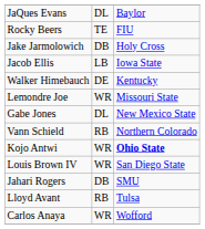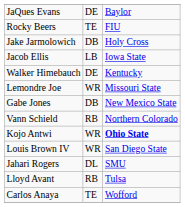 <table class="wikitable sortable">
 <tr>
 </tr>
 <tr>
 <td>JaQues Evans</td>
-<td>DL</td>
+<td>DE</td>
 <td><a href='#'>Baylor</a></td>
 </tr>
 <tr>
 <td>Rocky Beers</td>
 <td>TE</td>
 <td><a href='#'>FIU</a></td>
 </tr>
 <tr>
 <td>Jake Jarmolowich</td>
 <td>DB</td>
 <td><a href='#'>Holy Cross</a></td>
 </tr>
 <tr>
 <td>Jacob Ellis</td>
 <td>LB</td>
 <td><a href='#'>Iowa State</a></td>
 </tr>
 <tr>
 <td>Walker Himebauch</td>
 <td>DE</td>
 <td><a href='#'>Kentucky</a></td>
 </tr>
 <tr>
 <td>Lemondre Joe</td>
 <td>WR</td>
 <td><a href='#'>Missouri State</a></td>
 </tr>
 <tr>
 <td>Gabe Jones</td>
-<td>DL</td>
+<td>DB</td>
 <td><a href='#'>New Mexico State</a></td>
 </tr>
 <tr>
 <td>Vann Schield</td>
 <td>RB</td>
 <td><a href='#'>Northern Colorado</a></td>
 </tr>
 <tr>
 <td>Kojo Antwi</td>
 <td>WR</td>
 <td><strong><a href='#'>Ohio State</a></strong></td>
 </tr>
 <tr>
 <td>Louis Brown IV</td>
 <td>WR</td>
 <td><a href='#'>San Diego State</a></td>
 </tr>
 <tr>
 <td>Jahari Rogers</td>
-<td>DB</td>
+<td>DL</td>
 <td><a href='#'>SMU</a></td>
 </tr>
 <tr>
 <td>Lloyd Avant</td>
 <td>RB</td>
 <td><a href='#'>Tulsa</a></td>
 </tr>
 <tr>
 <td>Carlos Anaya</td>
-<td>WR</td>
+<td>TE</td>
 <td><a href='#'>Wofford</a></td>
 </tr>
 <tr>
 </tr>
 </table>
